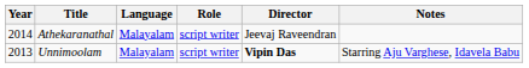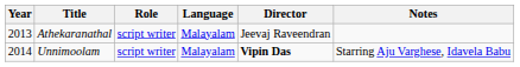 <table class="wikitable sortable">
 <tr>
 <th scope="col">Year</th>
 <th scope="col">Title</th>
+<th scope="col">Role</th>
 <th scope="col">Language</th>
-<th scope="col">Role</th>
 <th scope="col">Director</th>
 <th scope="col" class="unsortable">Notes</th>
 </tr>
 <tr>
-<td>2014</td>
+<td>2013</td>
 <td><em>Athekaranathal</em></td>
+<td><a href='#'>script writer</a></td>
 <td><a href='#'>Malayalam</a></td>
-<td><a href='#'>script writer</a></td>
 <td>Jeevaj Raveendran</td>
 <td></td>
 </tr>
 <tr>
-<td>2013</td>
+<td>2014</td>
 <td><em>Unnimoolam</em></td>
+<td><a href='#'>script writer</a></td>
 <td><a href='#'>Malayalam</a></td>
-<td><a href='#'>script writer</a></td>
 <td><strong>Vipin Das</strong></td>
 <td>Starring <a href='#'>Aju Varghese</a>, <a href='#'>Idavela Babu</a></td>
 </tr>
 </table>
